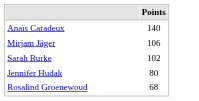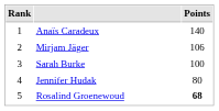 <table cellspacing="1" cellpadding="3" style="border:1px solid #AAAAAA;font-size:86%">
 <tr bgcolor="#E4E4E4">
+<th style="border-bottom:1px solid #AAAAAA" width=10>Rank</th>
 <th style="border-bottom:1px solid #AAAAAA" width=200></th>
 <th style="border-bottom:1px solid #AAAAAA" width=20>Points</th>
 </tr>
 <tr>
+<td align="center">1</td>
 <td> <a href='#'>Anaïs Caradeux</a></td>
 <td align=center>140</td>
 </tr>
 <tr>
+<td align="center">2</td>
 <td> <a href='#'>Mirjam Jäger</a></td>
 <td align=center>106</td>
 </tr>
 <tr>
+<td align="center">3</td>
 <td> <a href='#'>Sarah Burke</a></td>
-<td align=center>102</td>
+<td align=center>100</td>
 </tr>
 <tr>
+<td align="center">4</td>
 <td> <a href='#'>Jennifer Hudak</a></td>
 <td align=center>80</td>
 </tr>
 <tr>
+<td align="center">5</td>
 <td> <a href='#'>Rosalind Groenewoud</a></td>
-<td align=center>68</td>
+<td align=center><strong>68</strong></td>
 </tr>
 </table>
